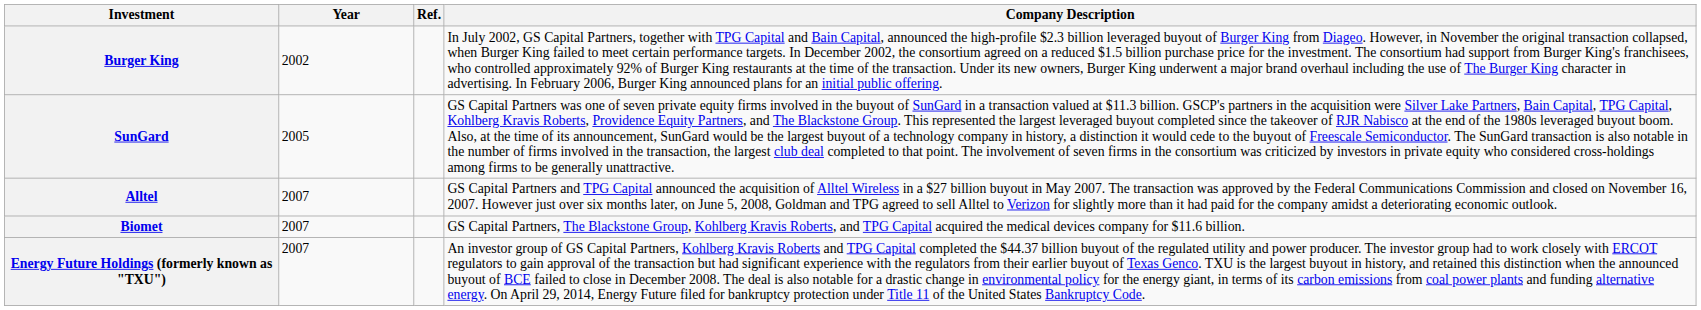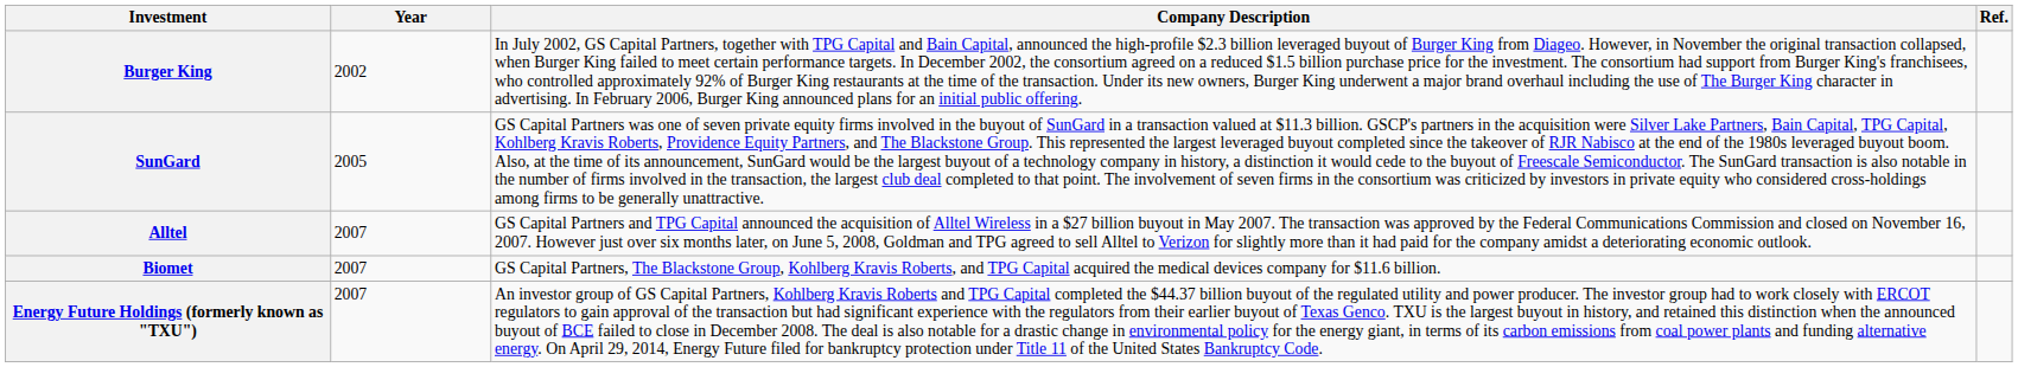 <table class="wikitable">
 <tr>
 <th>Investment</th>
 <th>Year</th>
+<th>Company Description</th>
 <th>Ref.</th>
-<th>Company Description</th>
 </tr>
 <tr>
 <th><a href='#'>Burger King</a></th>
 <td>2002</td>
+<td>In July 2002, GS Capital Partners, together with <a href='#'>TPG Capital</a> and <a href='#'>Bain Capital</a>, announced the high-profile $2.3 billion leveraged buyout of <a href='#'>Burger King</a> from <a href='#'>Diageo</a>.  However, in November the original transaction collapsed, when Burger King failed to meet certain performance targets.  In December 2002, the consortium agreed on a reduced $1.5 billion purchase price for the investment.  The consortium had support from Burger King's franchisees, who controlled approximately 92% of Burger King restaurants at the time of the transaction.  Under its new owners, Burger King underwent a major brand overhaul including the use of <a href='#'>The Burger King</a> character in advertising.  In February 2006, Burger King announced plans for an <a href='#'>initial public offering</a>.</td>
 <td></td>
-<td>In July 2002, GS Capital Partners, together with <a href='#'>TPG Capital</a> and <a href='#'>Bain Capital</a>, announced the high-profile $2.3 billion leveraged buyout of <a href='#'>Burger King</a> from <a href='#'>Diageo</a>.  However, in November the original transaction collapsed, when Burger King failed to meet certain performance targets.  In December 2002, the consortium agreed on a reduced $1.5 billion purchase price for the investment.  The consortium had support from Burger King's franchisees, who controlled approximately 92% of Burger King restaurants at the time of the transaction.  Under its new owners, Burger King underwent a major brand overhaul including the use of <a href='#'>The Burger King</a> character in advertising.  In February 2006, Burger King announced plans for an <a href='#'>initial public offering</a>.</td>
 </tr>
 <tr>
 <th><a href='#'>SunGard</a></th>
 <td>2005</td>
+<td>GS Capital Partners was one of seven private equity firms involved in the buyout of <a href='#'>SunGard</a> in a transaction valued at $11.3 billion.  GSCP's partners in the acquisition were <a href='#'>Silver Lake Partners</a>, <a href='#'>Bain Capital</a>, <a href='#'>TPG Capital</a>, <a href='#'>Kohlberg Kravis Roberts</a>, <a href='#'>Providence Equity Partners</a>, and <a href='#'>The Blackstone Group</a>.  This represented the largest leveraged buyout completed since the takeover of <a href='#'>RJR Nabisco</a> at the end of the 1980s leveraged buyout boom.  Also, at the time of its announcement, SunGard would be the largest buyout of a technology company in history, a distinction it would cede to the buyout of <a href='#'>Freescale Semiconductor</a>.  The SunGard transaction is also notable in the number of firms involved in the transaction, the largest <a href='#'>club deal</a> completed to that point.  The involvement of seven firms in the consortium was criticized by investors in private equity who considered cross-holdings among firms to be generally unattractive.</td>
 <td></td>
-<td>GS Capital Partners was one of seven private equity firms involved in the buyout of <a href='#'>SunGard</a> in a transaction valued at $11.3 billion.  GSCP's partners in the acquisition were <a href='#'>Silver Lake Partners</a>, <a href='#'>Bain Capital</a>, <a href='#'>TPG Capital</a>, <a href='#'>Kohlberg Kravis Roberts</a>, <a href='#'>Providence Equity Partners</a>, and <a href='#'>The Blackstone Group</a>.  This represented the largest leveraged buyout completed since the takeover of <a href='#'>RJR Nabisco</a> at the end of the 1980s leveraged buyout boom.  Also, at the time of its announcement, SunGard would be the largest buyout of a technology company in history, a distinction it would cede to the buyout of <a href='#'>Freescale Semiconductor</a>.  The SunGard transaction is also notable in the number of firms involved in the transaction, the largest <a href='#'>club deal</a> completed to that point.  The involvement of seven firms in the consortium was criticized by investors in private equity who considered cross-holdings among firms to be generally unattractive.</td>
 </tr>
 <tr>
 <th><a href='#'>Alltel</a></th>
 <td>2007</td>
+<td>GS Capital Partners and <a href='#'>TPG Capital</a> announced the acquisition of <a href='#'>Alltel Wireless</a> in a $27 billion buyout in May 2007. The transaction was approved by the Federal Communications Commission and closed on November 16, 2007.  However just over six months later, on June 5, 2008, Goldman and TPG agreed to sell Alltel to <a href='#'>Verizon</a> for slightly more than it had paid for the company amidst a deteriorating economic outlook.</td>
 <td></td>
-<td>GS Capital Partners and <a href='#'>TPG Capital</a> announced the acquisition of <a href='#'>Alltel Wireless</a> in a $27 billion buyout in May 2007. The transaction was approved by the Federal Communications Commission and closed on November 16, 2007.  However just over six months later, on June 5, 2008, Goldman and TPG agreed to sell Alltel to <a href='#'>Verizon</a> for slightly more than it had paid for the company amidst a deteriorating economic outlook.</td>
 </tr>
 <tr>
 <th><a href='#'>Biomet</a></th>
 <td width="8%" valign=top>2007</td>
+<td width="74%" valign=top>GS Capital Partners, <a href='#'>The Blackstone Group</a>, <a href='#'>Kohlberg Kravis Roberts</a>, and <a href='#'>TPG Capital</a> acquired the medical devices company for $11.6 billion.</td>
 <td></td>
-<td width="74%" valign=top>GS Capital Partners, <a href='#'>The Blackstone Group</a>, <a href='#'>Kohlberg Kravis Roberts</a>, and <a href='#'>TPG Capital</a> acquired the medical devices company for $11.6 billion.</td>
 </tr>
 <tr>
 <th><a href='#'>Energy Future Holdings</a> (formerly known as "TXU")</th>
 <td width="8%" valign=top>2007</td>
+<td width="74%" valign=top>An investor group of GS Capital Partners, <a href='#'>Kohlberg Kravis Roberts</a> and <a href='#'>TPG Capital</a> completed the $44.37 billion buyout of the regulated utility and power producer.  The investor group had to work closely with <a href='#'>ERCOT</a> regulators to gain approval of the transaction but had significant experience with the regulators from their earlier buyout of <a href='#'>Texas Genco</a>.  TXU is the largest buyout in history, and retained this distinction when the announced buyout of <a href='#'>BCE</a> failed to close in December 2008.  The deal is also notable for a drastic change in <a href='#'>environmental policy</a> for the energy giant, in terms of its <a href='#'>carbon emissions</a> from <a href='#'>coal power plants</a> and funding <a href='#'>alternative energy</a>. On April 29, 2014, Energy Future filed for bankruptcy protection under <a href='#'>Title 11</a> of the United States <a href='#'>Bankruptcy Code</a>.</td>
 <td></td>
-<td width="74%" valign=top>An investor group of GS Capital Partners, <a href='#'>Kohlberg Kravis Roberts</a> and <a href='#'>TPG Capital</a> completed the $44.37 billion buyout of the regulated utility and power producer.  The investor group had to work closely with <a href='#'>ERCOT</a> regulators to gain approval of the transaction but had significant experience with the regulators from their earlier buyout of <a href='#'>Texas Genco</a>.  TXU is the largest buyout in history, and retained this distinction when the announced buyout of <a href='#'>BCE</a> failed to close in December 2008.  The deal is also notable for a drastic change in <a href='#'>environmental policy</a> for the energy giant, in terms of its <a href='#'>carbon emissions</a> from <a href='#'>coal power plants</a> and funding <a href='#'>alternative energy</a>. On April 29, 2014, Energy Future filed for bankruptcy protection under <a href='#'>Title 11</a> of the United States <a href='#'>Bankruptcy Code</a>.</td>
 </tr>
 </table>
